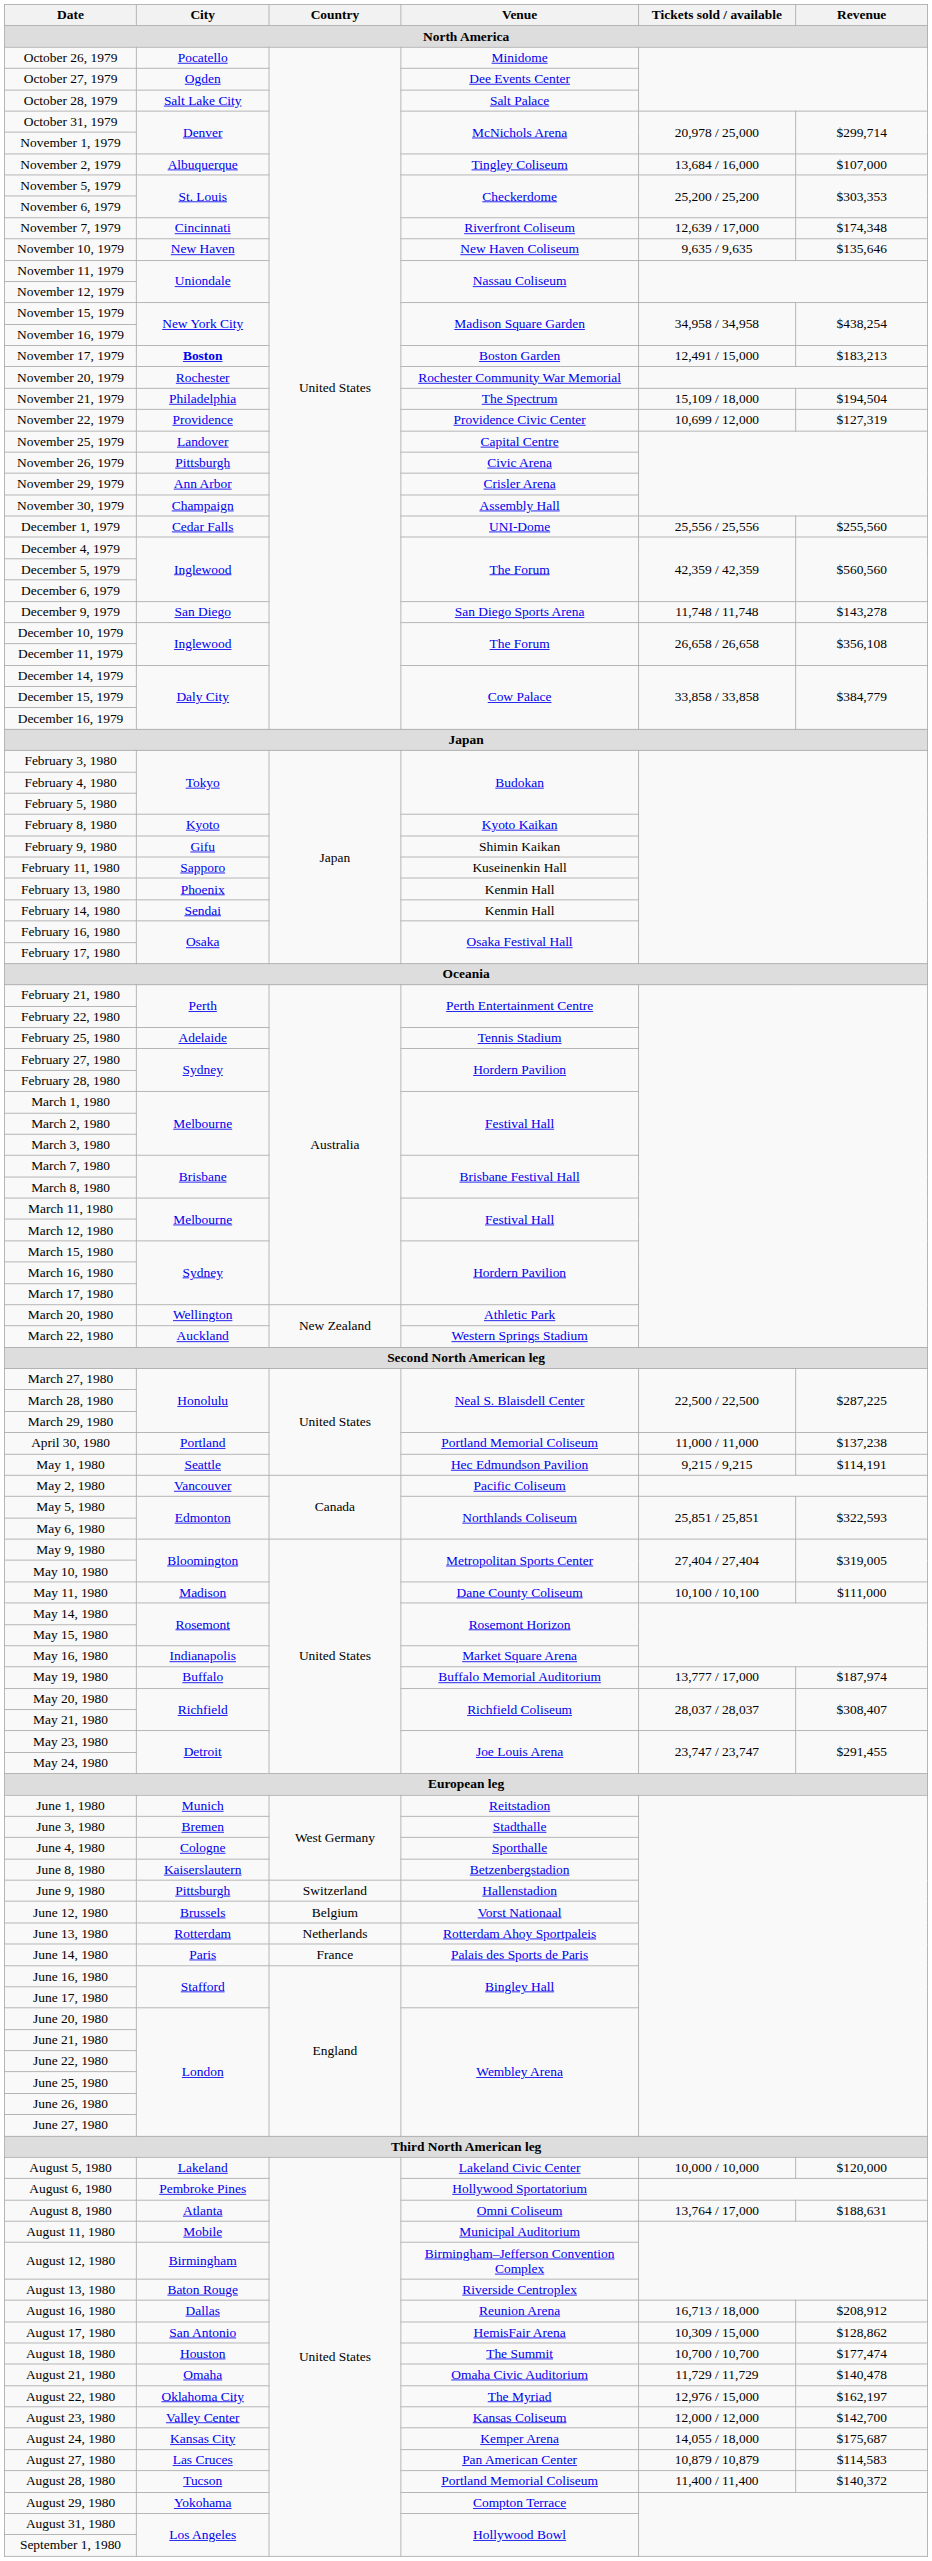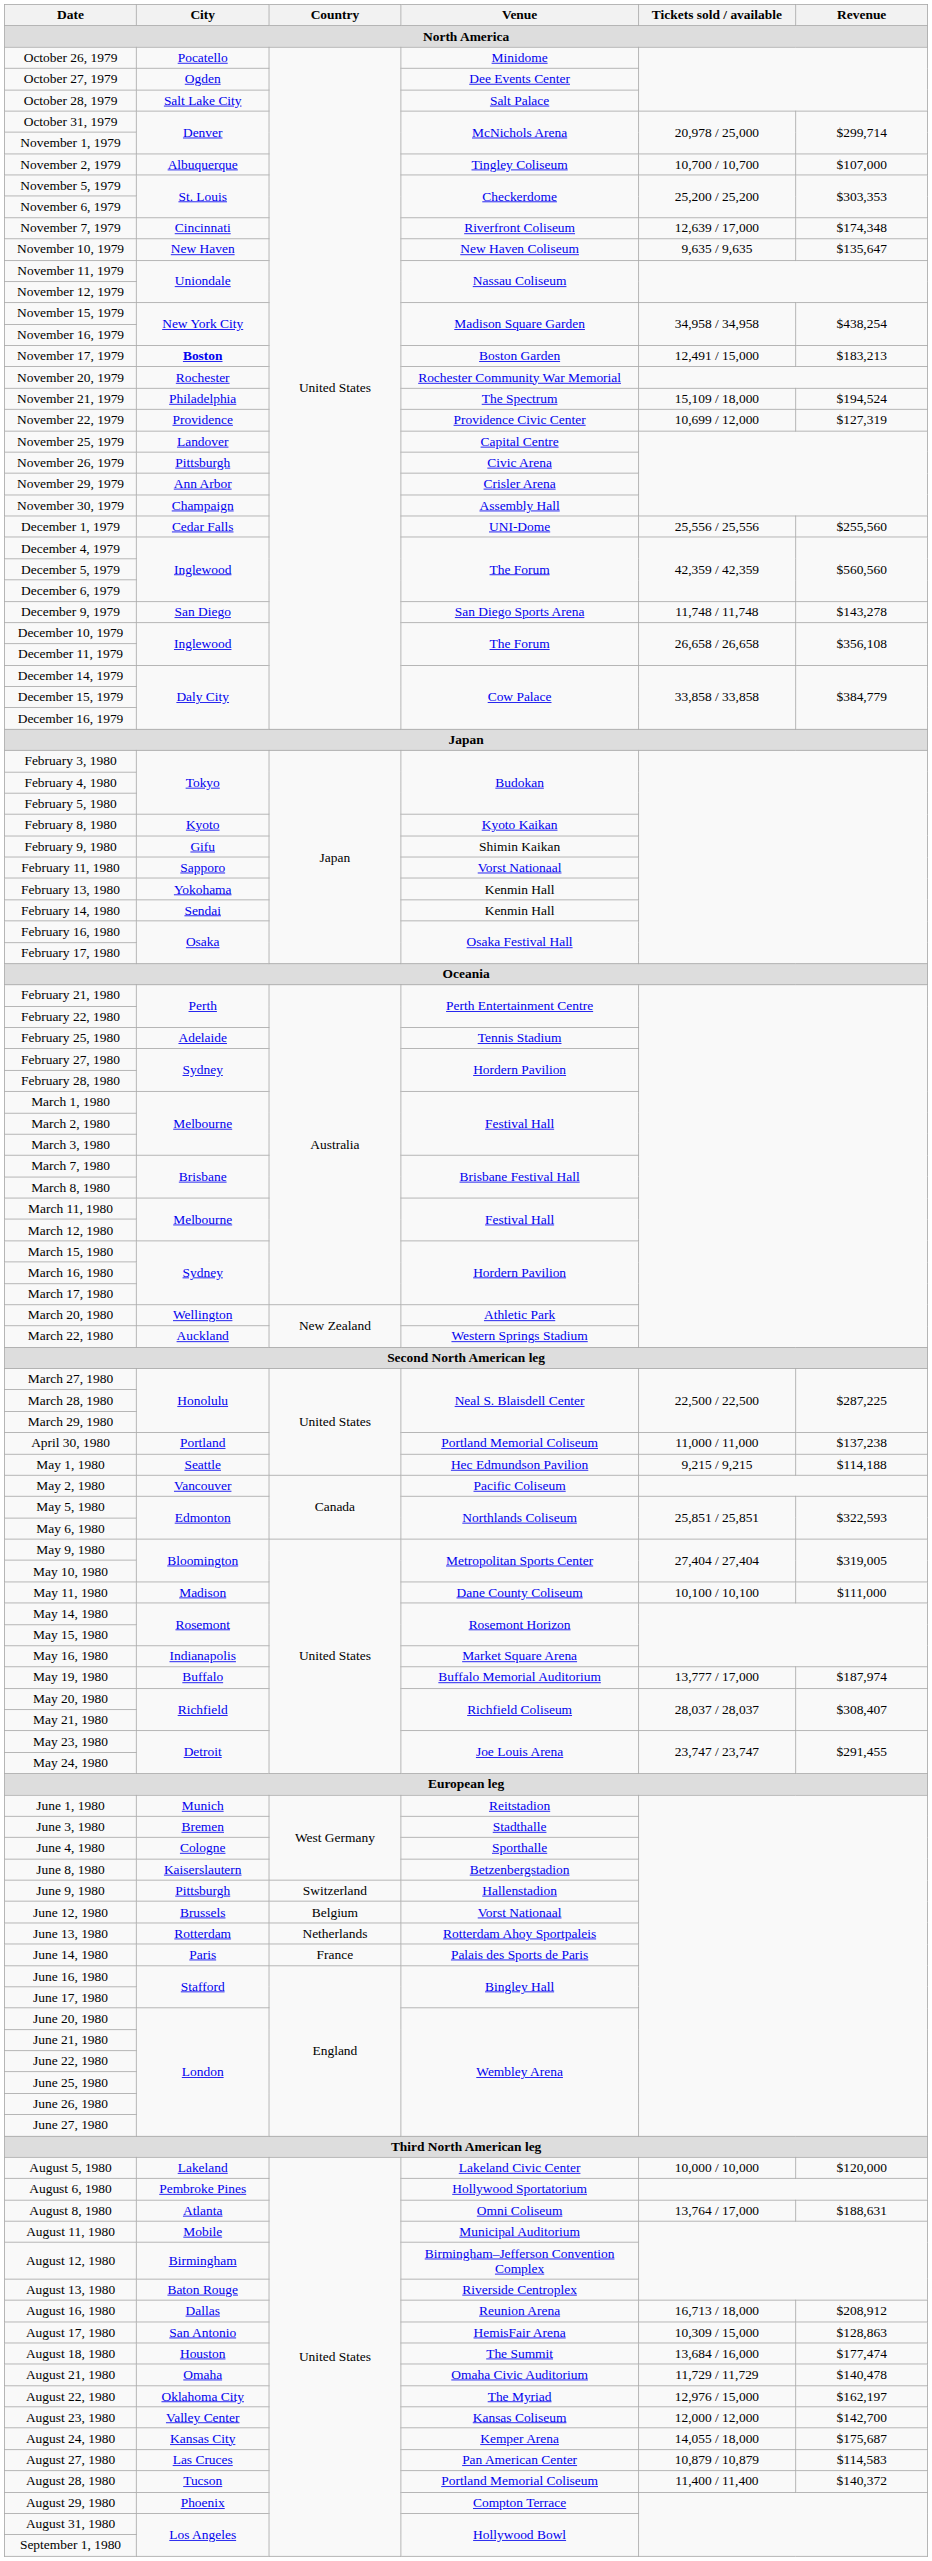 <table class="wikitable sortable" style="text-align:center;">
 <tr>
 <th style="width:150px;">Date</th>
 <th style="width:150px;">City</th>
 <th style="width:150px;">Country</th>
 <th style="width:275px;">Venue</th>
 <th style="width:180px;">Tickets sold / available</th>
 <th style="width:150px;">Revenue</th>
 </tr>
 <tr style="background:#ddd;">
 <td colspan="6"><strong>North America</strong></td>
 </tr>
 <tr>
 <td>October 26, 1979</td>
 <td><a href='#'>Pocatello</a></td>
 <td rowspan="32">United States</td>
 <td><a href='#'>Minidome</a></td>
 </tr>
 <tr>
 <td>October 27, 1979</td>
 <td><a href='#'>Ogden</a></td>
 <td><a href='#'>Dee Events Center</a></td>
 </tr>
 <tr>
 <td>October 28, 1979</td>
 <td><a href='#'>Salt Lake City</a></td>
 <td><a href='#'>Salt Palace</a></td>
 </tr>
 <tr>
 <td>October 31, 1979</td>
 <td rowspan="2"><a href='#'>Denver</a></td>
 <td rowspan="2"><a href='#'>McNichols Arena</a></td>
 <td rowspan="2">20,978 / 25,000</td>
 <td rowspan="2">$299,714</td>
 </tr>
 <tr>
 <td>November 1, 1979</td>
 </tr>
 <tr>
 <td>November 2, 1979</td>
 <td><a href='#'>Albuquerque</a></td>
 <td><a href='#'>Tingley Coliseum</a></td>
-<td>13,684 / 16,000</td>
+<td>10,700 / 10,700</td>
 <td>$107,000</td>
 </tr>
 <tr>
 <td>November 5, 1979</td>
 <td rowspan="2"><a href='#'>St. Louis</a></td>
 <td rowspan="2"><a href='#'>Checkerdome</a></td>
 <td rowspan="2">25,200 / 25,200</td>
 <td rowspan="2">$303,353</td>
 </tr>
 <tr>
 <td>November 6, 1979</td>
 </tr>
 <tr>
 <td>November 7, 1979</td>
 <td><a href='#'>Cincinnati</a></td>
 <td><a href='#'>Riverfront Coliseum</a></td>
 <td>12,639 / 17,000</td>
 <td>$174,348</td>
 </tr>
 <tr>
 <td>November 10, 1979</td>
 <td><a href='#'>New Haven</a></td>
 <td><a href='#'>New Haven Coliseum</a></td>
 <td>9,635 / 9,635</td>
-<td>$135,646</td>
+<td>$135,647</td>
 </tr>
 <tr>
 <td>November 11, 1979</td>
 <td rowspan="2"><a href='#'>Uniondale</a></td>
 <td rowspan="2"><a href='#'>Nassau Coliseum</a></td>
 </tr>
 <tr>
 <td>November 12, 1979</td>
 </tr>
 <tr>
 <td>November 15, 1979</td>
 <td rowspan="2"><a href='#'>New York City</a></td>
 <td rowspan="2"><a href='#'>Madison Square Garden</a></td>
 <td rowspan="2">34,958 / 34,958</td>
 <td rowspan="2">$438,254</td>
 </tr>
 <tr>
 <td>November 16, 1979</td>
 </tr>
 <tr>
 <td>November 17, 1979</td>
 <td><strong><a href='#'>Boston</a></strong></td>
 <td><a href='#'>Boston Garden</a></td>
 <td>12,491 / 15,000</td>
 <td>$183,213</td>
 </tr>
 <tr>
 <td>November 20, 1979</td>
 <td><a href='#'>Rochester</a></td>
 <td><a href='#'>Rochester Community War Memorial</a></td>
 </tr>
 <tr>
 <td>November 21, 1979</td>
 <td><a href='#'>Philadelphia</a></td>
 <td><a href='#'>The Spectrum</a></td>
 <td>15,109 / 18,000</td>
-<td>$194,504</td>
+<td>$194,524</td>
 </tr>
 <tr>
 <td>November 22, 1979</td>
 <td><a href='#'>Providence</a></td>
 <td><a href='#'>Providence Civic Center</a></td>
 <td>10,699 / 12,000</td>
 <td>$127,319</td>
 </tr>
 <tr>
 <td>November 25, 1979</td>
 <td><a href='#'>Landover</a></td>
 <td><a href='#'>Capital Centre</a></td>
 </tr>
 <tr>
 <td>November 26, 1979</td>
 <td><a href='#'>Pittsburgh</a></td>
 <td><a href='#'>Civic Arena</a></td>
 </tr>
 <tr>
 <td>November 29, 1979</td>
 <td><a href='#'>Ann Arbor</a></td>
 <td><a href='#'>Crisler Arena</a></td>
 </tr>
 <tr>
 <td>November 30, 1979</td>
 <td><a href='#'>Champaign</a></td>
 <td><a href='#'>Assembly Hall</a></td>
 </tr>
 <tr>
 <td>December 1, 1979</td>
 <td><a href='#'>Cedar Falls</a></td>
 <td><a href='#'>UNI-Dome</a></td>
 <td>25,556 / 25,556</td>
 <td>$255,560</td>
 </tr>
 <tr>
 <td>December 4, 1979</td>
 <td rowspan="3"><a href='#'>Inglewood</a></td>
 <td rowspan="3"><a href='#'>The Forum</a></td>
 <td rowspan="3">42,359 / 42,359</td>
 <td rowspan="3">$560,560</td>
 </tr>
 <tr>
 <td>December 5, 1979</td>
 </tr>
 <tr>
 <td>December 6, 1979</td>
 </tr>
 <tr>
 <td>December 9, 1979</td>
 <td><a href='#'>San Diego</a></td>
 <td><a href='#'>San Diego Sports Arena</a></td>
 <td>11,748 / 11,748</td>
 <td>$143,278</td>
 </tr>
 <tr>
 <td>December 10, 1979</td>
 <td rowspan="2"><a href='#'>Inglewood</a></td>
 <td rowspan="2"><a href='#'>The Forum</a></td>
 <td rowspan="2">26,658 / 26,658</td>
 <td rowspan="2">$356,108</td>
 </tr>
 <tr>
 <td>December 11, 1979</td>
 </tr>
 <tr>
 <td>December 14, 1979</td>
 <td rowspan="3"><a href='#'>Daly City</a></td>
 <td rowspan="3"><a href='#'>Cow Palace</a></td>
 <td rowspan="3">33,858 / 33,858</td>
 <td rowspan="3">$384,779</td>
 </tr>
 <tr>
 <td>December 15, 1979</td>
 </tr>
 <tr>
 <td>December 16, 1979</td>
 </tr>
 <tr style="background:#ddd;">
 <td colspan="6"><strong>Japan</strong></td>
 </tr>
 <tr>
 <td>February 3, 1980</td>
 <td rowspan="3"><a href='#'>Tokyo</a></td>
 <td rowspan="10">Japan</td>
 <td rowspan="3"><a href='#'>Budokan</a></td>
 </tr>
 <tr>
 <td>February 4, 1980</td>
 </tr>
 <tr>
 <td>February 5, 1980</td>
 </tr>
 <tr>
 <td>February 8, 1980</td>
 <td><a href='#'>Kyoto</a></td>
 <td><a href='#'>Kyoto Kaikan</a></td>
 </tr>
 <tr>
 <td>February 9, 1980</td>
 <td><a href='#'>Gifu</a></td>
 <td>Shimin Kaikan</td>
 </tr>
 <tr>
 <td>February 11, 1980</td>
 <td><a href='#'>Sapporo</a></td>
-<td>Kuseinenkin Hall</td>
+<td><a href='#'>Vorst Nationaal</a></td>
 </tr>
 <tr>
 <td>February 13, 1980</td>
-<td><a href='#'>Phoenix</a></td>
+<td><a href='#'>Yokohama</a></td>
 <td>Kenmin Hall</td>
 </tr>
 <tr>
 <td>February 14, 1980</td>
 <td><a href='#'>Sendai</a></td>
 <td>Kenmin Hall</td>
 </tr>
 <tr>
 <td>February 16, 1980</td>
 <td rowspan="2"><a href='#'>Osaka</a></td>
 <td rowspan="2"><a href='#'>Osaka Festival Hall</a></td>
 </tr>
 <tr>
 <td>February 17, 1980</td>
 </tr>
 <tr style="background:#ddd;">
 <td colspan="6"><strong>Oceania</strong></td>
 </tr>
 <tr>
 <td>February 21, 1980</td>
 <td rowspan="2"><a href='#'>Perth</a></td>
 <td rowspan="15">Australia</td>
 <td rowspan="2"><a href='#'>Perth Entertainment Centre</a></td>
 </tr>
 <tr>
 <td>February 22, 1980</td>
 </tr>
 <tr>
 <td>February 25, 1980</td>
 <td><a href='#'>Adelaide</a></td>
 <td><a href='#'>Tennis Stadium</a></td>
 </tr>
 <tr>
 <td>February 27, 1980</td>
 <td rowspan="2"><a href='#'>Sydney</a></td>
 <td rowspan="2"><a href='#'>Hordern Pavilion</a></td>
 </tr>
 <tr>
 <td>February 28, 1980</td>
 </tr>
 <tr>
 <td>March 1, 1980</td>
 <td rowspan="3"><a href='#'>Melbourne</a></td>
 <td rowspan="3"><a href='#'>Festival Hall</a></td>
 </tr>
 <tr>
 <td>March 2, 1980</td>
 </tr>
 <tr>
 <td>March 3, 1980</td>
 </tr>
 <tr>
 <td>March 7, 1980</td>
 <td rowspan="2"><a href='#'>Brisbane</a></td>
 <td rowspan="2"><a href='#'>Brisbane Festival Hall</a></td>
 </tr>
 <tr>
 <td>March 8, 1980</td>
 </tr>
 <tr>
 <td>March 11, 1980</td>
 <td rowspan="2"><a href='#'>Melbourne</a></td>
 <td rowspan="2"><a href='#'>Festival Hall</a></td>
 </tr>
 <tr>
 <td>March 12, 1980</td>
 </tr>
 <tr>
 <td>March 15, 1980</td>
 <td rowspan="3"><a href='#'>Sydney</a></td>
 <td rowspan="3"><a href='#'>Hordern Pavilion</a></td>
 </tr>
 <tr>
 <td>March 16, 1980</td>
 </tr>
 <tr>
 <td>March 17, 1980</td>
 </tr>
 <tr>
 <td>March 20, 1980</td>
 <td><a href='#'>Wellington</a></td>
 <td rowspan="2">New Zealand</td>
 <td><a href='#'>Athletic Park</a></td>
 </tr>
 <tr>
 <td>March 22, 1980</td>
 <td><a href='#'>Auckland</a></td>
 <td><a href='#'>Western Springs Stadium</a></td>
 </tr>
 <tr style="background:#ddd;">
 <td colspan="6"><strong>Second North American leg</strong></td>
 </tr>
 <tr>
 <td>March 27, 1980</td>
 <td rowspan="3"><a href='#'>Honolulu</a></td>
 <td rowspan="5">United States</td>
 <td rowspan="3"><a href='#'>Neal S. Blaisdell Center</a></td>
 <td rowspan="3">22,500 / 22,500</td>
 <td rowspan="3">$287,225</td>
 </tr>
 <tr>
 <td>March 28, 1980</td>
 </tr>
 <tr>
 <td>March 29, 1980</td>
 </tr>
 <tr>
 <td>April 30, 1980</td>
 <td><a href='#'>Portland</a></td>
 <td><a href='#'>Portland Memorial Coliseum</a></td>
 <td>11,000 / 11,000</td>
 <td>$137,238</td>
 </tr>
 <tr>
 <td>May 1, 1980</td>
 <td><a href='#'>Seattle</a></td>
 <td><a href='#'>Hec Edmundson Pavilion</a></td>
 <td>9,215 / 9,215</td>
-<td>$114,191</td>
+<td>$114,188</td>
 </tr>
 <tr>
 <td>May 2, 1980</td>
 <td><a href='#'>Vancouver</a></td>
 <td rowspan="3">Canada</td>
 <td><a href='#'>Pacific Coliseum</a></td>
 </tr>
 <tr>
 <td>May 5, 1980</td>
 <td rowspan="2"><a href='#'>Edmonton</a></td>
 <td rowspan="2"><a href='#'>Northlands Coliseum</a></td>
 <td rowspan="2">25,851 / 25,851</td>
 <td rowspan="2">$322,593</td>
 </tr>
 <tr>
 <td>May 6, 1980</td>
 </tr>
 <tr>
 <td>May 9, 1980</td>
 <td rowspan="2"><a href='#'>Bloomington</a></td>
 <td rowspan="11">United States</td>
 <td rowspan="2"><a href='#'>Metropolitan Sports Center</a></td>
 <td rowspan="2">27,404 / 27,404</td>
 <td rowspan="2">$319,005</td>
 </tr>
 <tr>
 <td>May 10, 1980</td>
 </tr>
 <tr>
 <td>May 11, 1980</td>
 <td><a href='#'>Madison</a></td>
 <td><a href='#'>Dane County Coliseum</a></td>
 <td>10,100 / 10,100</td>
 <td>$111,000</td>
 </tr>
 <tr>
 <td>May 14, 1980</td>
 <td rowspan="2"><a href='#'>Rosemont</a></td>
 <td rowspan="2"><a href='#'>Rosemont Horizon</a></td>
 </tr>
 <tr>
 <td>May 15, 1980</td>
 </tr>
 <tr>
 <td>May 16, 1980</td>
 <td><a href='#'>Indianapolis</a></td>
 <td><a href='#'>Market Square Arena</a></td>
 </tr>
 <tr>
 <td>May 19, 1980</td>
 <td><a href='#'>Buffalo</a></td>
 <td><a href='#'>Buffalo Memorial Auditorium</a></td>
 <td>13,777 / 17,000</td>
 <td>$187,974</td>
 </tr>
 <tr>
 <td>May 20, 1980</td>
 <td rowspan="2"><a href='#'>Richfield</a></td>
 <td rowspan="2"><a href='#'>Richfield Coliseum</a></td>
 <td rowspan="2">28,037 / 28,037</td>
 <td rowspan="2">$308,407</td>
 </tr>
 <tr>
 <td>May 21, 1980</td>
 </tr>
 <tr>
 <td>May 23, 1980</td>
 <td rowspan="2"><a href='#'>Detroit</a></td>
 <td rowspan="2"><a href='#'>Joe Louis Arena</a></td>
 <td rowspan="2">23,747 / 23,747</td>
 <td rowspan="2">$291,455</td>
 </tr>
 <tr>
 <td>May 24, 1980</td>
 </tr>
 <tr style="background:#ddd;">
 <td colspan="6"><strong>European leg</strong></td>
 </tr>
 <tr>
 <td>June 1, 1980</td>
 <td><a href='#'>Munich</a></td>
 <td rowspan="4">West Germany</td>
 <td><a href='#'>Reitstadion</a></td>
 </tr>
 <tr>
 <td>June 3, 1980</td>
 <td><a href='#'>Bremen</a></td>
 <td><a href='#'>Stadthalle</a></td>
 </tr>
 <tr>
 <td>June 4, 1980</td>
 <td><a href='#'>Cologne</a></td>
 <td><a href='#'>Sporthalle</a></td>
 </tr>
 <tr>
 <td>June 8, 1980</td>
 <td><a href='#'>Kaiserslautern</a></td>
 <td><a href='#'>Betzenbergstadion</a></td>
 </tr>
 <tr>
 <td>June 9, 1980</td>
 <td><a href='#'>Pittsburgh</a></td>
 <td>Switzerland</td>
 <td><a href='#'>Hallenstadion</a></td>
 </tr>
 <tr>
 <td>June 12, 1980</td>
 <td><a href='#'>Brussels</a></td>
 <td>Belgium</td>
 <td><a href='#'>Vorst Nationaal</a></td>
 </tr>
 <tr>
 <td>June 13, 1980</td>
 <td><a href='#'>Rotterdam</a></td>
 <td>Netherlands</td>
 <td><a href='#'>Rotterdam Ahoy Sportpaleis</a></td>
 </tr>
 <tr>
 <td>June 14, 1980</td>
 <td><a href='#'>Paris</a></td>
 <td>France</td>
 <td><a href='#'>Palais des Sports de Paris</a></td>
 </tr>
 <tr>
 <td>June 16, 1980</td>
 <td rowspan="2"><a href='#'>Stafford</a></td>
 <td rowspan="8">England</td>
 <td rowspan="2"><a href='#'>Bingley Hall</a></td>
 </tr>
 <tr>
 <td>June 17, 1980</td>
 </tr>
 <tr>
 <td>June 20, 1980</td>
 <td rowspan="6"><a href='#'>London</a></td>
 <td rowspan="6"><a href='#'>Wembley Arena</a></td>
 </tr>
 <tr>
 <td>June 21, 1980</td>
 </tr>
 <tr>
 <td>June 22, 1980</td>
 </tr>
 <tr>
 <td>June 25, 1980</td>
 </tr>
 <tr>
 <td>June 26, 1980</td>
 </tr>
 <tr>
 <td>June 27, 1980</td>
 </tr>
 <tr style="background:#ddd;">
 <td colspan="6"><strong>Third North American leg</strong></td>
 </tr>
 <tr>
 <td>August 5, 1980</td>
 <td><a href='#'>Lakeland</a></td>
 <td rowspan="18">United States</td>
 <td><a href='#'>Lakeland Civic Center</a></td>
 <td>10,000 / 10,000</td>
 <td>$120,000</td>
 </tr>
 <tr>
 <td>August 6, 1980</td>
 <td><a href='#'>Pembroke Pines</a></td>
 <td><a href='#'>Hollywood Sportatorium</a></td>
 </tr>
 <tr>
 <td>August 8, 1980</td>
 <td><a href='#'>Atlanta</a></td>
 <td><a href='#'>Omni Coliseum</a></td>
 <td>13,764 / 17,000</td>
 <td>$188,631</td>
 </tr>
 <tr>
 <td>August 11, 1980</td>
 <td><a href='#'>Mobile</a></td>
 <td><a href='#'>Municipal Auditorium</a></td>
 </tr>
 <tr>
 <td>August 12, 1980</td>
 <td><a href='#'>Birmingham</a></td>
 <td><a href='#'>Birmingham–Jefferson Convention Complex</a></td>
 </tr>
 <tr>
 <td>August 13, 1980</td>
 <td><a href='#'>Baton Rouge</a></td>
 <td><a href='#'>Riverside Centroplex</a></td>
 </tr>
 <tr>
 <td>August 16, 1980</td>
 <td><a href='#'>Dallas</a></td>
 <td><a href='#'>Reunion Arena</a></td>
 <td>16,713 / 18,000</td>
 <td>$208,912</td>
 </tr>
 <tr>
 <td>August 17, 1980</td>
 <td><a href='#'>San Antonio</a></td>
 <td><a href='#'>HemisFair Arena</a></td>
 <td>10,309 / 15,000</td>
-<td>$128,862</td>
+<td>$128,863</td>
 </tr>
 <tr>
 <td>August 18, 1980</td>
 <td><a href='#'>Houston</a></td>
 <td><a href='#'>The Summit</a></td>
-<td>10,700 / 10,700</td>
+<td>13,684 / 16,000</td>
 <td>$177,474</td>
 </tr>
 <tr>
 <td>August 21, 1980</td>
 <td><a href='#'>Omaha</a></td>
 <td><a href='#'>Omaha Civic Auditorium</a></td>
 <td>11,729 / 11,729</td>
 <td>$140,478</td>
 </tr>
 <tr>
 <td>August 22, 1980</td>
 <td><a href='#'>Oklahoma City</a></td>
 <td><a href='#'>The Myriad</a></td>
 <td>12,976 / 15,000</td>
 <td>$162,197</td>
 </tr>
 <tr>
 <td>August 23, 1980</td>
 <td><a href='#'>Valley Center</a></td>
 <td><a href='#'>Kansas Coliseum</a></td>
 <td>12,000 / 12,000</td>
 <td>$142,700</td>
 </tr>
 <tr>
 <td>August 24, 1980</td>
 <td><a href='#'>Kansas City</a></td>
 <td><a href='#'>Kemper Arena</a></td>
 <td>14,055 / 18,000</td>
 <td>$175,687</td>
 </tr>
 <tr>
 <td>August 27, 1980</td>
 <td><a href='#'>Las Cruces</a></td>
 <td><a href='#'>Pan American Center</a></td>
 <td>10,879 / 10,879</td>
 <td>$114,583</td>
 </tr>
 <tr>
 <td>August 28, 1980</td>
 <td><a href='#'>Tucson</a></td>
 <td><a href='#'>Portland Memorial Coliseum</a></td>
 <td>11,400 / 11,400</td>
 <td>$140,372</td>
 </tr>
 <tr>
 <td>August 29, 1980</td>
-<td><a href='#'>Yokohama</a></td>
+<td><a href='#'>Phoenix</a></td>
 <td><a href='#'>Compton Terrace</a></td>
 </tr>
 <tr>
 <td>August 31, 1980</td>
 <td rowspan="2"><a href='#'>Los Angeles</a></td>
 <td rowspan="2"><a href='#'>Hollywood Bowl</a></td>
 </tr>
 <tr>
 <td>September 1, 1980</td>
 </tr>
 </table>
